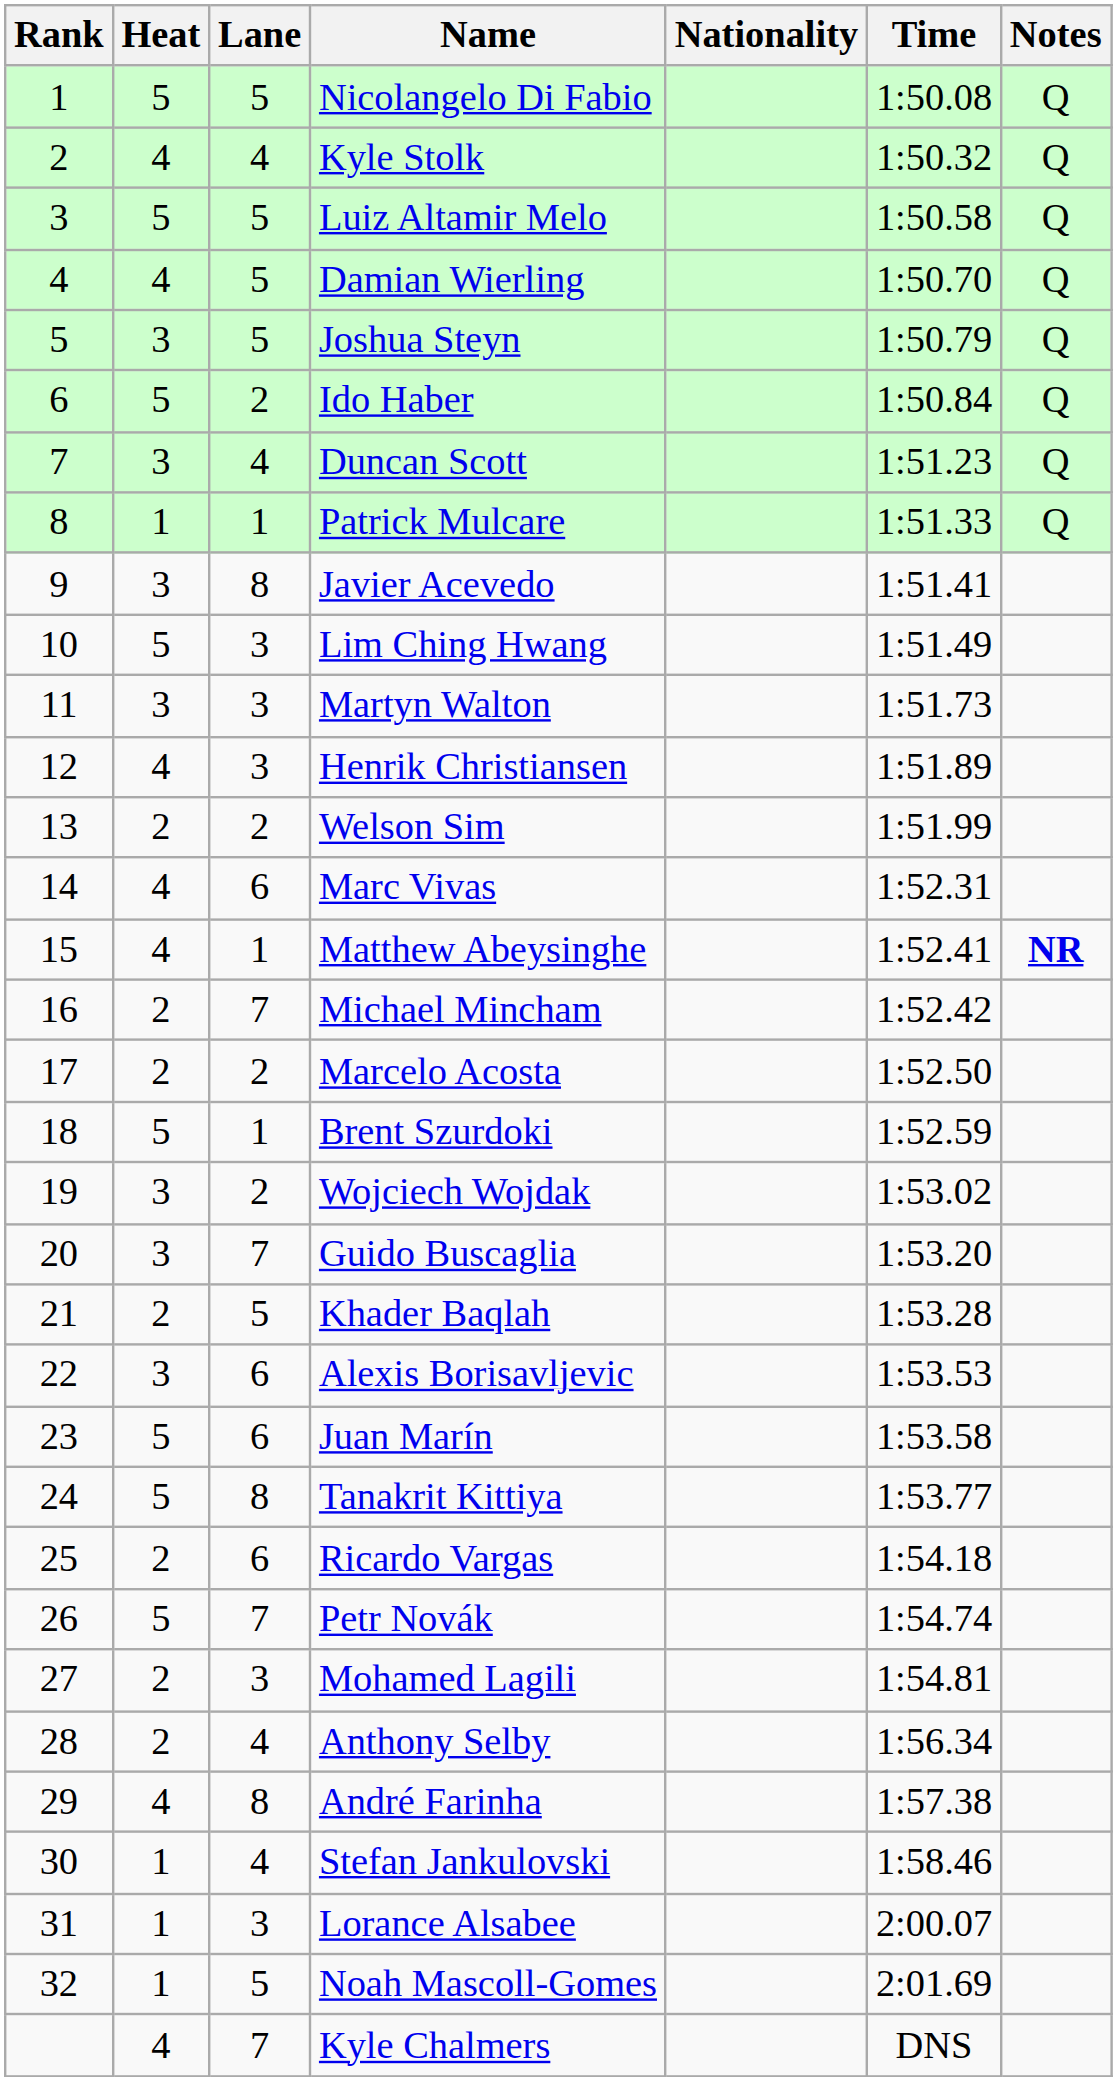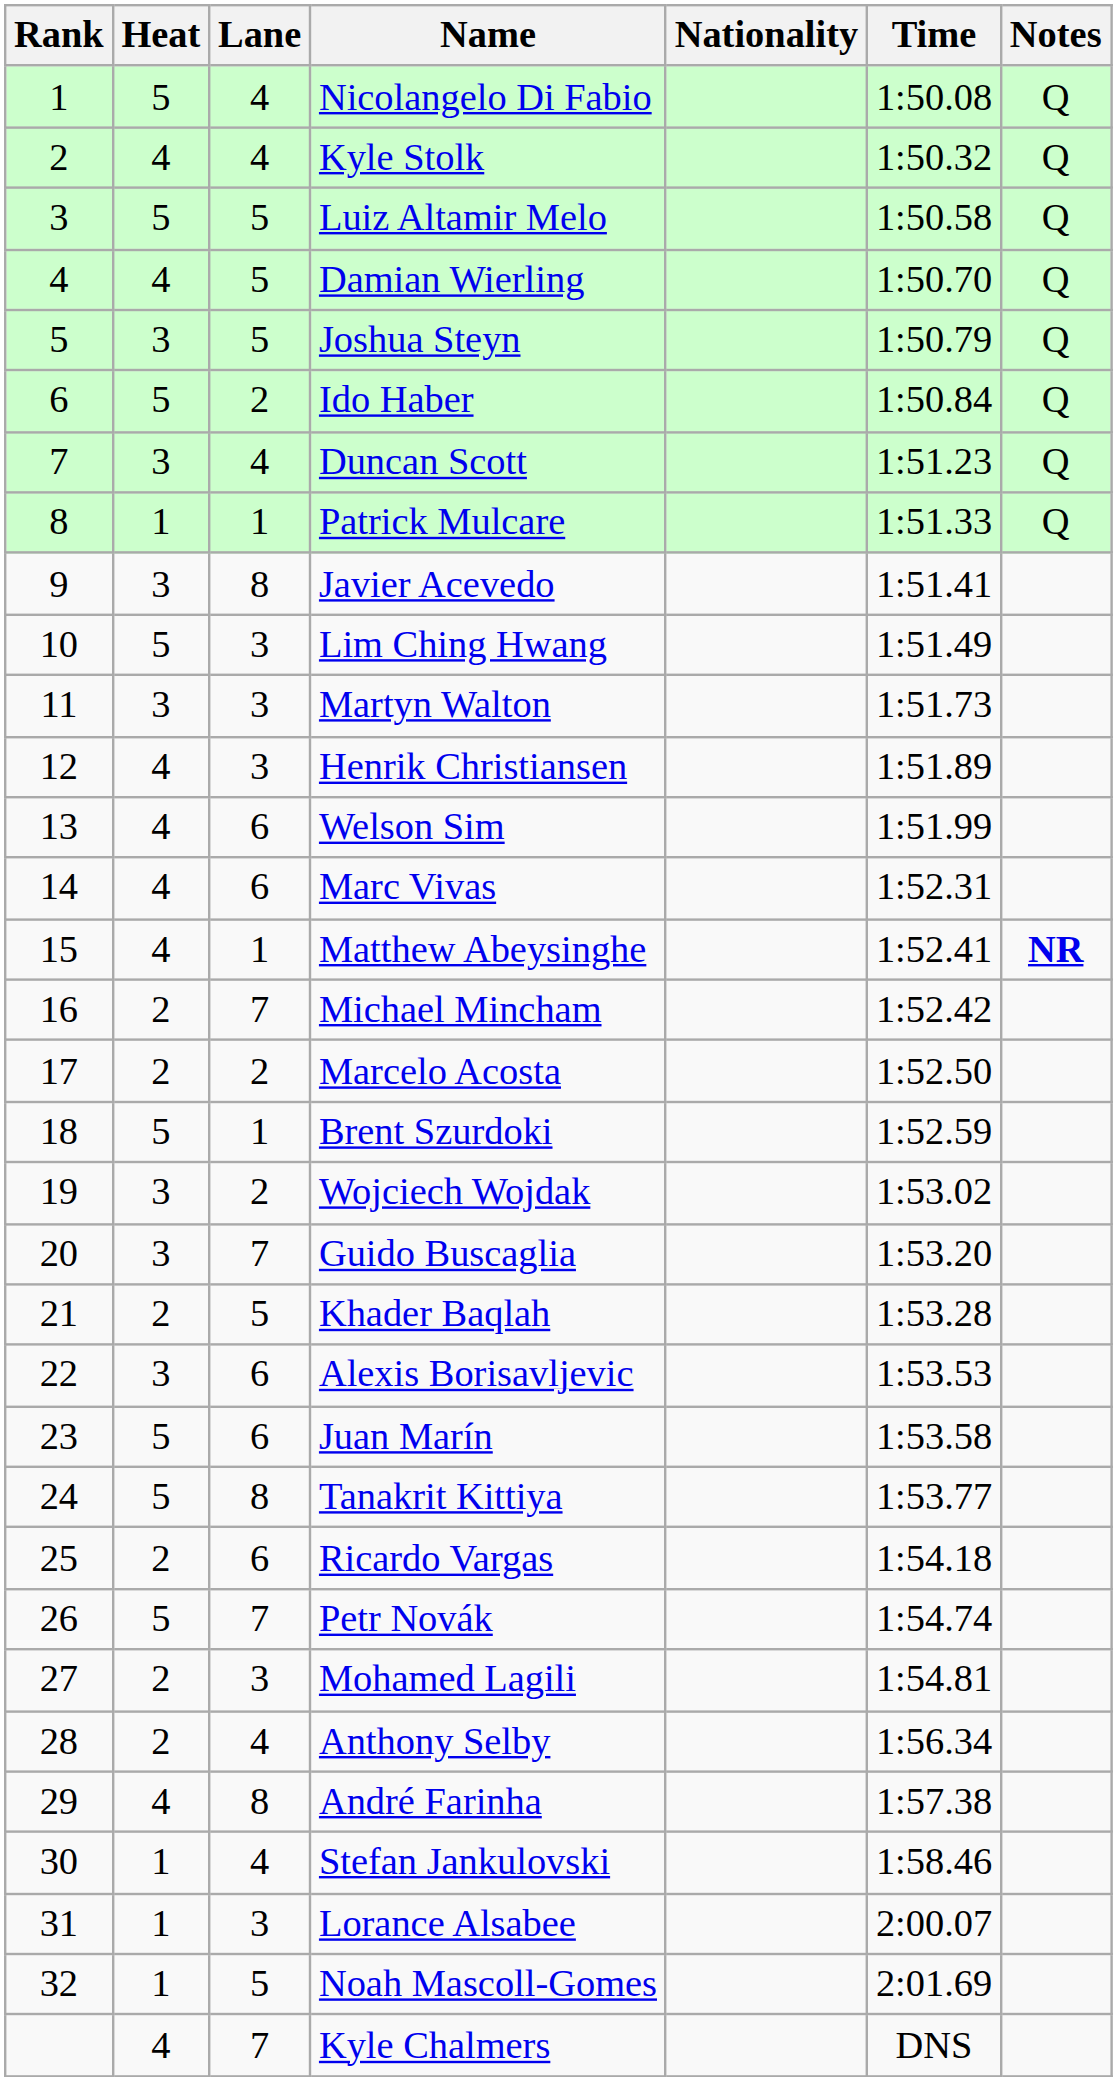 <table class="wikitable sortable" style="text-align:center">
 <tr>
 <th>Rank</th>
 <th>Heat</th>
 <th>Lane</th>
 <th>Name</th>
 <th>Nationality</th>
 <th>Time</th>
 <th>Notes</th>
 </tr>
 <tr bgcolor=ccffcc>
 <td>1</td>
 <td>5</td>
-<td>5</td>
+<td>4</td>
 <td align=left><a href='#'>Nicolangelo Di Fabio</a></td>
 <td align=left></td>
 <td>1:50.08</td>
 <td>Q</td>
 </tr>
 <tr bgcolor=ccffcc>
 <td>2</td>
 <td>4</td>
 <td>4</td>
 <td align=left><a href='#'>Kyle Stolk</a></td>
 <td align=left></td>
 <td>1:50.32</td>
 <td>Q</td>
 </tr>
 <tr bgcolor=ccffcc>
 <td>3</td>
 <td>5</td>
 <td>5</td>
 <td align=left><a href='#'>Luiz Altamir Melo</a></td>
 <td align=left></td>
 <td>1:50.58</td>
 <td>Q</td>
 </tr>
 <tr bgcolor=ccffcc>
 <td>4</td>
 <td>4</td>
 <td>5</td>
 <td align=left><a href='#'>Damian Wierling</a></td>
 <td align=left></td>
 <td>1:50.70</td>
 <td>Q</td>
 </tr>
 <tr bgcolor=ccffcc>
 <td>5</td>
 <td>3</td>
 <td>5</td>
 <td align=left><a href='#'>Joshua Steyn</a></td>
 <td align=left></td>
 <td>1:50.79</td>
 <td>Q</td>
 </tr>
 <tr bgcolor=ccffcc>
 <td>6</td>
 <td>5</td>
 <td>2</td>
 <td align=left><a href='#'>Ido Haber</a></td>
 <td align=left></td>
 <td>1:50.84</td>
 <td>Q</td>
 </tr>
 <tr bgcolor=ccffcc>
 <td>7</td>
 <td>3</td>
 <td>4</td>
 <td align=left><a href='#'>Duncan Scott</a></td>
 <td align=left></td>
 <td>1:51.23</td>
 <td>Q</td>
 </tr>
 <tr bgcolor=ccffcc>
 <td>8</td>
 <td>1</td>
 <td>1</td>
 <td align=left><a href='#'>Patrick Mulcare</a></td>
 <td align=left></td>
 <td>1:51.33</td>
 <td>Q</td>
 </tr>
 <tr>
 <td>9</td>
 <td>3</td>
 <td>8</td>
 <td align=left><a href='#'>Javier Acevedo</a></td>
 <td align=left></td>
 <td>1:51.41</td>
 <td></td>
 </tr>
 <tr>
 <td>10</td>
 <td>5</td>
 <td>3</td>
 <td align=left><a href='#'>Lim Ching Hwang</a></td>
 <td align=left></td>
 <td>1:51.49</td>
 <td></td>
 </tr>
 <tr>
 <td>11</td>
 <td>3</td>
 <td>3</td>
 <td align=left><a href='#'>Martyn Walton</a></td>
 <td align=left></td>
 <td>1:51.73</td>
 <td></td>
 </tr>
 <tr>
 <td>12</td>
 <td>4</td>
 <td>3</td>
 <td align=left><a href='#'>Henrik Christiansen</a></td>
 <td align=left></td>
 <td>1:51.89</td>
 <td></td>
 </tr>
 <tr>
 <td>13</td>
-<td>2</td>
-<td>2</td>
+<td>4</td>
+<td>6</td>
 <td align=left><a href='#'>Welson Sim</a></td>
 <td align=left></td>
 <td>1:51.99</td>
 <td></td>
 </tr>
 <tr>
 <td>14</td>
 <td>4</td>
 <td>6</td>
 <td align=left><a href='#'>Marc Vivas</a></td>
 <td align=left></td>
 <td>1:52.31</td>
 <td></td>
 </tr>
 <tr>
 <td>15</td>
 <td>4</td>
 <td>1</td>
 <td align=left><a href='#'>Matthew Abeysinghe</a></td>
 <td align=left></td>
 <td>1:52.41</td>
 <td><strong><a href='#'>NR</a></strong></td>
 </tr>
 <tr>
 <td>16</td>
 <td>2</td>
 <td>7</td>
 <td align=left><a href='#'>Michael Mincham</a></td>
 <td align=left></td>
 <td>1:52.42</td>
 <td></td>
 </tr>
 <tr>
 <td>17</td>
 <td>2</td>
 <td>2</td>
 <td align=left><a href='#'>Marcelo Acosta</a></td>
 <td align=left></td>
 <td>1:52.50</td>
 <td></td>
 </tr>
 <tr>
 <td>18</td>
 <td>5</td>
 <td>1</td>
 <td align=left><a href='#'>Brent Szurdoki</a></td>
 <td align=left></td>
 <td>1:52.59</td>
 <td></td>
 </tr>
 <tr>
 <td>19</td>
 <td>3</td>
 <td>2</td>
 <td align=left><a href='#'>Wojciech Wojdak</a></td>
 <td align=left></td>
 <td>1:53.02</td>
 <td></td>
 </tr>
 <tr>
 <td>20</td>
 <td>3</td>
 <td>7</td>
 <td align=left><a href='#'>Guido Buscaglia</a></td>
 <td align=left></td>
 <td>1:53.20</td>
 <td></td>
 </tr>
 <tr>
 <td>21</td>
 <td>2</td>
 <td>5</td>
 <td align=left><a href='#'>Khader Baqlah</a></td>
 <td align=left></td>
 <td>1:53.28</td>
 <td></td>
 </tr>
 <tr>
 <td>22</td>
 <td>3</td>
 <td>6</td>
 <td align=left><a href='#'>Alexis Borisavljevic</a></td>
 <td align=left></td>
 <td>1:53.53</td>
 <td></td>
 </tr>
 <tr>
 <td>23</td>
 <td>5</td>
 <td>6</td>
 <td align=left><a href='#'>Juan Marín</a></td>
 <td align=left></td>
 <td>1:53.58</td>
 <td></td>
 </tr>
 <tr>
 <td>24</td>
 <td>5</td>
 <td>8</td>
 <td align=left><a href='#'>Tanakrit Kittiya</a></td>
 <td align=left></td>
 <td>1:53.77</td>
 <td></td>
 </tr>
 <tr>
 <td>25</td>
 <td>2</td>
 <td>6</td>
 <td align=left><a href='#'>Ricardo Vargas</a></td>
 <td align=left></td>
 <td>1:54.18</td>
 <td></td>
 </tr>
 <tr>
 <td>26</td>
 <td>5</td>
 <td>7</td>
 <td align=left><a href='#'>Petr Novák</a></td>
 <td align=left></td>
 <td>1:54.74</td>
 <td></td>
 </tr>
 <tr>
 <td>27</td>
 <td>2</td>
 <td>3</td>
 <td align=left><a href='#'>Mohamed Lagili</a></td>
 <td align=left></td>
 <td>1:54.81</td>
 <td></td>
 </tr>
 <tr>
 <td>28</td>
 <td>2</td>
 <td>4</td>
 <td align=left><a href='#'>Anthony Selby</a></td>
 <td align=left></td>
 <td>1:56.34</td>
 <td></td>
 </tr>
 <tr>
 <td>29</td>
 <td>4</td>
 <td>8</td>
 <td align=left><a href='#'>André Farinha</a></td>
 <td align=left></td>
 <td>1:57.38</td>
 <td></td>
 </tr>
 <tr>
 <td>30</td>
 <td>1</td>
 <td>4</td>
 <td align=left><a href='#'>Stefan Jankulovski</a></td>
 <td align=left></td>
 <td>1:58.46</td>
 <td></td>
 </tr>
 <tr>
 <td>31</td>
 <td>1</td>
 <td>3</td>
 <td align=left><a href='#'>Lorance Alsabee</a></td>
 <td align=left></td>
 <td>2:00.07</td>
 <td></td>
 </tr>
 <tr>
 <td>32</td>
 <td>1</td>
 <td>5</td>
 <td align=left><a href='#'>Noah Mascoll-Gomes</a></td>
 <td align=left></td>
 <td>2:01.69</td>
 <td></td>
 </tr>
 <tr>
 <td></td>
 <td>4</td>
 <td>7</td>
 <td align=left><a href='#'>Kyle Chalmers</a></td>
 <td align=left></td>
 <td>DNS</td>
 <td></td>
 </tr>
 </table>
